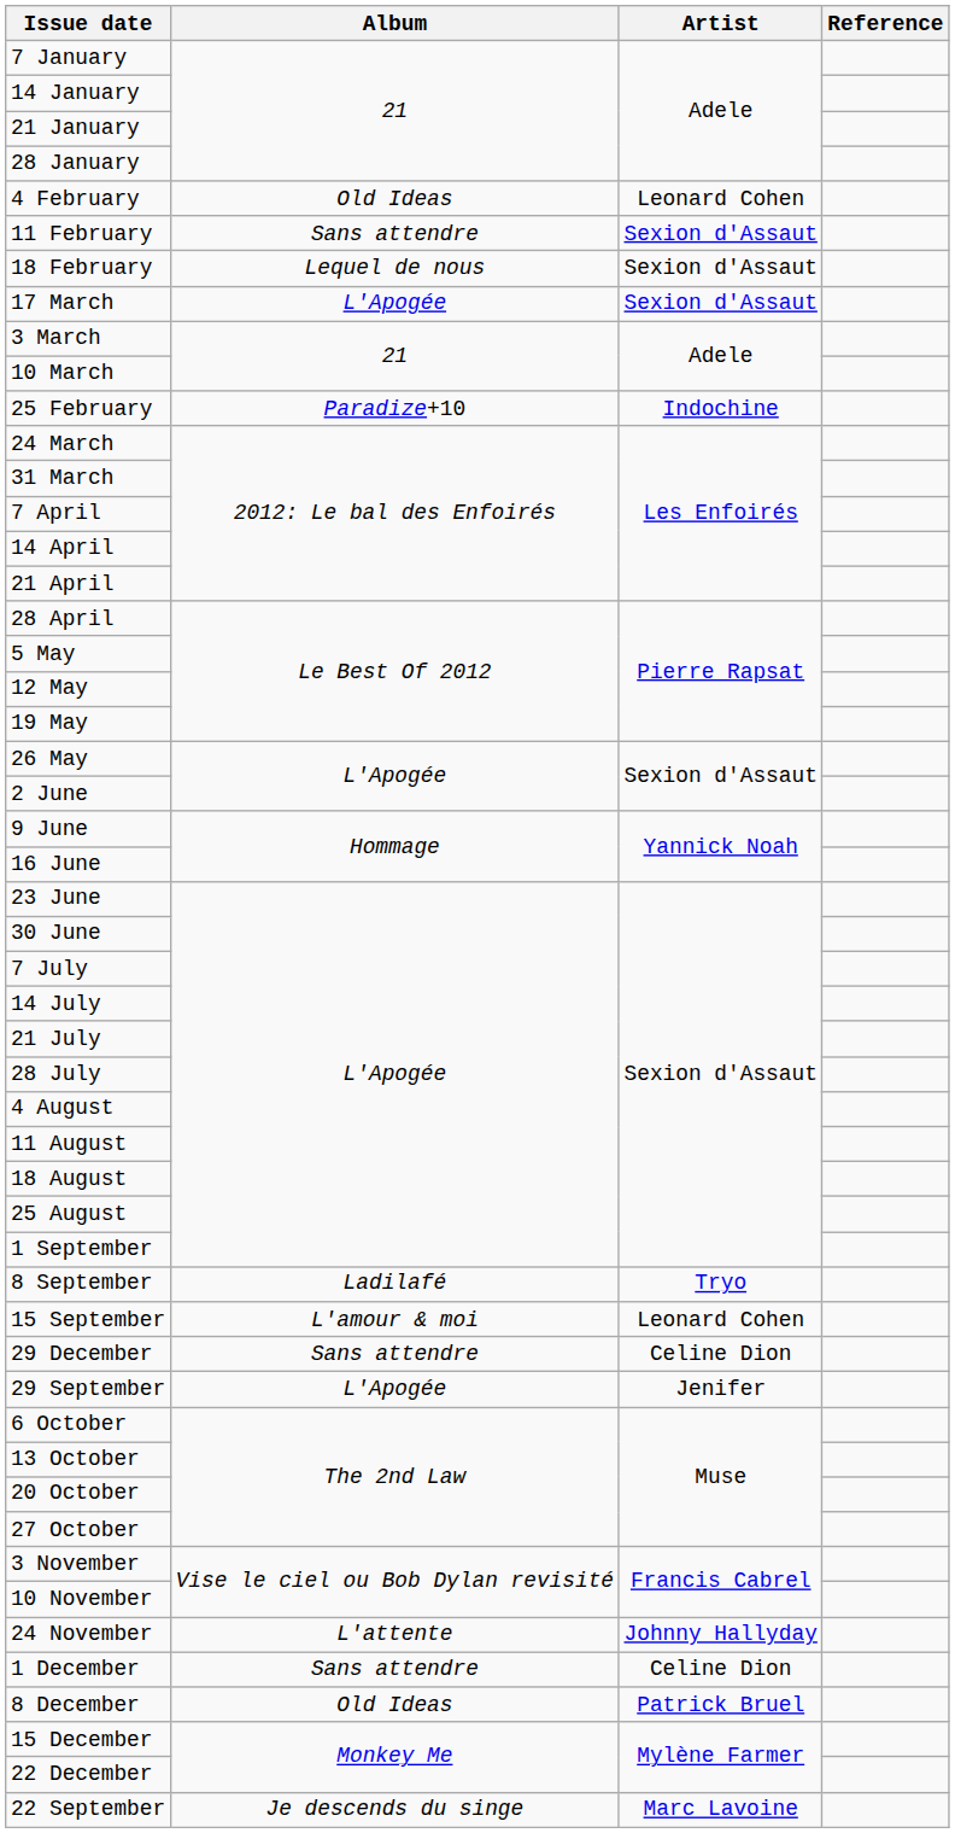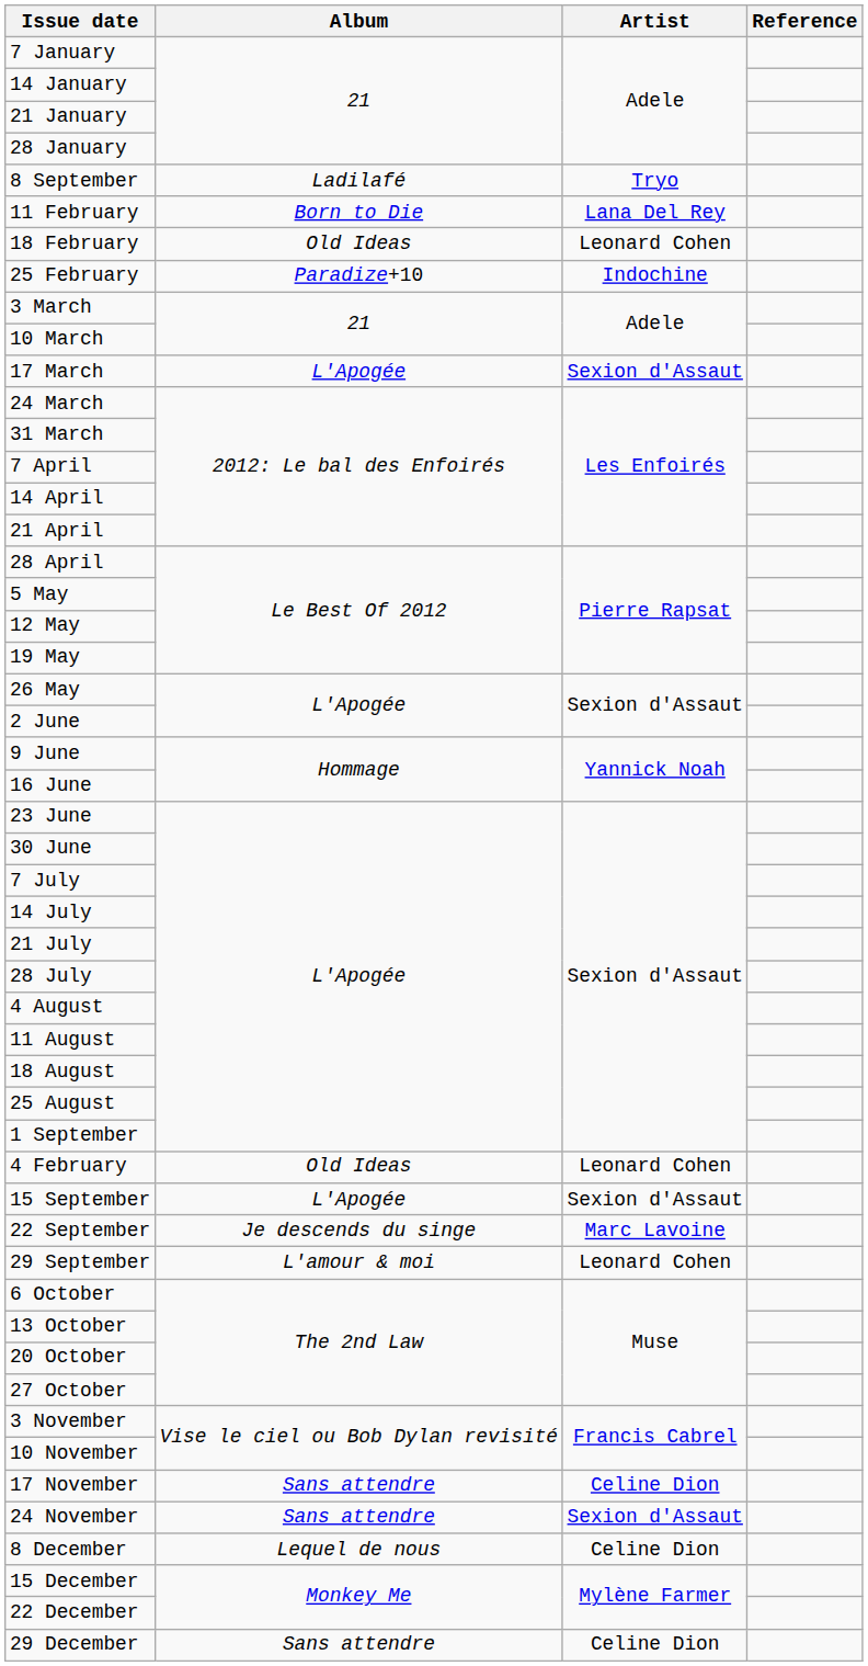 <table class="wikitable">
 <tr>
 <th>Issue date</th>
 <th>Album</th>
 <th>Artist</th>
 <th>Reference</th>
 </tr>
 <tr>
 <td>7 January</td>
 <td align="center" rowspan="4"><em>21</em></td>
 <td align="center" rowspan="4">Adele</td>
 <td align="center"></td>
 </tr>
 <tr>
 <td>14 January</td>
 <td align="center"></td>
 </tr>
 <tr>
 <td>21 January</td>
 <td align="center"></td>
 </tr>
 <tr>
 <td>28 January</td>
 <td align="center"></td>
 </tr>
 <tr>
-<td>4 February</td>
+<td>8 September</td>
+<td align="center"><em>Ladilafé</em></td>
+<td align="center"><a href='#'>Tryo</a></td>
+<td align="center"></td>
+</tr>
+<tr>
+<td>11 February</td>
+<td align="center"><em><a href='#'>Born to Die</a></em></td>
+<td align="center"><a href='#'>Lana Del Rey</a></td>
+<td align="center"></td>
+</tr>
+<tr>
+<td>18 February</td>
 <td align="center"><em>Old Ideas</em></td>
 <td align="center">Leonard Cohen</td>
 <td align="center"></td>
 </tr>
 <tr>
-<td>11 February</td>
-<td align="center"><em>Sans attendre</em></td>
-<td align="center"><a href='#'>Sexion d'Assaut</a></td>
-<td align="center"></td>
-</tr>
-<tr>
-<td>18 February</td>
-<td align="center"><em>Lequel de nous</em></td>
-<td align="center">Sexion d'Assaut</td>
-<td align="center"></td>
-</tr>
-<tr>
-<td>17 March</td>
-<td align="center"><em><a href='#'>L'Apogée</a></em></td>
-<td align="center"><a href='#'>Sexion d'Assaut</a></td>
+<td>25 February</td>
+<td align="center"><em><a href='#'>Paradize</a></em>+10</td>
+<td align="center"><a href='#'>Indochine</a></td>
 <td align="center"></td>
 </tr>
 <tr>
 <td>3 March</td>
 <td align="center" rowspan=2><em>21</em></td>
 <td align="center" rowspan=2>Adele</td>
 <td align="center"></td>
 </tr>
 <tr>
 <td>10 March</td>
 <td align="center"></td>
 </tr>
 <tr>
-<td>25 February</td>
-<td align="center"><em><a href='#'>Paradize</a></em>+10</td>
-<td align="center"><a href='#'>Indochine</a></td>
+<td>17 March</td>
+<td align="center"><em><a href='#'>L'Apogée</a></em></td>
+<td align="center"><a href='#'>Sexion d'Assaut</a></td>
 <td align="center"></td>
 </tr>
 <tr>
 <td>24 March</td>
 <td align="center" rowspan=5><em>2012: Le bal des Enfoirés</em></td>
 <td align="center" rowspan=5><a href='#'>Les Enfoirés</a></td>
 <td align="center"></td>
 </tr>
 <tr>
 <td>31 March</td>
 <td align="center"></td>
 </tr>
 <tr>
 <td>7 April</td>
 <td align="center"></td>
 </tr>
 <tr>
 <td>14 April</td>
 <td align="center"></td>
 </tr>
 <tr>
 <td>21 April</td>
 <td align="center"></td>
 </tr>
 <tr>
 <td>28 April</td>
 <td align="center" rowspan=4><em>Le Best Of 2012</em></td>
 <td align="center" rowspan=4><a href='#'>Pierre Rapsat</a></td>
 <td align="center"></td>
 </tr>
 <tr>
 <td>5 May</td>
 <td align="center"></td>
 </tr>
 <tr>
 <td>12 May</td>
 <td align="center"></td>
 </tr>
 <tr>
 <td>19 May</td>
 <td align="center"></td>
 </tr>
 <tr>
 <td>26 May</td>
 <td align="center" rowspan=2><em>L'Apogée</em></td>
 <td align="center" rowspan=2>Sexion d'Assaut</td>
 <td align="center"></td>
 </tr>
 <tr>
 <td>2 June</td>
 <td align="center"></td>
 </tr>
 <tr>
 <td>9 June</td>
 <td align="center" rowspan=2><em>Hommage</em></td>
 <td align="center" rowspan=2><a href='#'>Yannick Noah</a></td>
 <td align="center"></td>
 </tr>
 <tr>
 <td>16 June</td>
 <td align="center"></td>
 </tr>
 <tr>
 <td>23 June</td>
 <td align="center" rowspan=11><em>L'Apogée</em></td>
 <td align="center" rowspan=11>Sexion d'Assaut</td>
 <td align="center"></td>
 </tr>
 <tr>
 <td>30 June</td>
 <td align="center"></td>
 </tr>
 <tr>
 <td>7 July</td>
 <td align="center"></td>
 </tr>
 <tr>
 <td>14 July</td>
 <td align="center"></td>
 </tr>
 <tr>
 <td>21 July</td>
 <td align="center"></td>
 </tr>
 <tr>
 <td>28 July</td>
 <td align="center"></td>
 </tr>
 <tr>
 <td>4 August</td>
 <td align="center"></td>
 </tr>
 <tr>
 <td>11 August</td>
 <td align="center"></td>
 </tr>
 <tr>
 <td>18 August</td>
 <td align="center"></td>
 </tr>
 <tr>
 <td>25 August</td>
 <td align="center"></td>
 </tr>
 <tr>
 <td>1 September</td>
 <td align="center"></td>
 </tr>
 <tr>
-<td>8 September</td>
-<td align="center"><em>Ladilafé</em></td>
-<td align="center"><a href='#'>Tryo</a></td>
+<td>4 February</td>
+<td align="center"><em>Old Ideas</em></td>
+<td align="center">Leonard Cohen</td>
 <td align="center"></td>
 </tr>
 <tr>
 <td>15 September</td>
-<td align="center"><em>L'amour & moi</em></td>
-<td align="center">Leonard Cohen</td>
+<td align="center"><em>L'Apogée</em></td>
+<td align="center">Sexion d'Assaut</td>
 <td align="center"></td>
 </tr>
 <tr>
-<td>29 December</td>
-<td align="center"><em>Sans attendre</em></td>
-<td align="center">Celine Dion</td>
+<td>22 September</td>
+<td align="center"><em>Je descends du singe</em></td>
+<td align="center"><a href='#'>Marc Lavoine</a></td>
 <td align="center"></td>
 </tr>
 <tr>
 <td>29 September</td>
-<td align="center"><em>L'Apogée</em></td>
-<td align="center">Jenifer</td>
+<td align="center"><em>L'amour & moi</em></td>
+<td align="center">Leonard Cohen</td>
 <td align="center"></td>
 </tr>
 <tr>
 <td>6 October</td>
 <td align="center" rowspan=4><em>The 2nd Law</em></td>
 <td align="center" rowspan=4>Muse</td>
 <td align="center"></td>
 </tr>
 <tr>
 <td>13 October</td>
 <td align="center"></td>
 </tr>
 <tr>
 <td>20 October</td>
 <td align="center"></td>
 </tr>
 <tr>
 <td>27 October</td>
 <td align="center"></td>
 </tr>
 <tr>
 <td>3 November</td>
 <td align="center" rowspan=2><em>Vise le ciel ou Bob Dylan revisité</em></td>
 <td align="center" rowspan=2><a href='#'>Francis Cabrel</a></td>
 <td align="center"></td>
 </tr>
 <tr>
 <td>10 November</td>
 <td align="center"></td>
 </tr>
 <tr>
-<td>24 November</td>
-<td align="center"><em>L'attente</em></td>
-<td align="center"><a href='#'>Johnny Hallyday</a></td>
+<td>17 November</td>
+<td align="center"><em><a href='#'>Sans attendre</a></em></td>
+<td align="center"><a href='#'>Celine Dion</a></td>
 <td align="center"></td>
 </tr>
 <tr>
-<td>1 December</td>
-<td align="center"><em>Sans attendre</em></td>
-<td align="center">Celine Dion</td>
+<td>24 November</td>
+<td align="center"><em><a href='#'>Sans attendre</a></em></td>
+<td align="center"><a href='#'>Sexion d'Assaut</a></td>
 <td align="center"></td>
 </tr>
 <tr>
 <td>8 December</td>
-<td align="center"><em>Old Ideas</em></td>
-<td align="center"><a href='#'>Patrick Bruel</a></td>
+<td align="center"><em>Lequel de nous</em></td>
+<td align="center">Celine Dion</td>
 <td align="center"></td>
 </tr>
 <tr>
 <td>15 December</td>
 <td align="center" rowspan=2><em><a href='#'>Monkey Me</a></em></td>
 <td align="center" rowspan=2><a href='#'>Mylène Farmer</a></td>
 <td align="center"></td>
 </tr>
 <tr>
 <td>22 December</td>
 <td align="center"></td>
 </tr>
 <tr>
-<td>22 September</td>
-<td align="center"><em>Je descends du singe</em></td>
-<td align="center"><a href='#'>Marc Lavoine</a></td>
+<td>29 December</td>
+<td align="center"><em>Sans attendre</em></td>
+<td align="center">Celine Dion</td>
 <td align="center"></td>
 </tr>
 </table>
